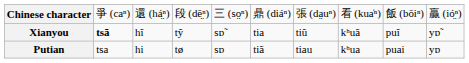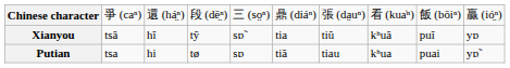 <table class="wikitable">
 <tr>
 <th>Chinese character</th>
 <td>爭 (caⁿ)</td>
 <td>還 (há̤ⁿ)</td>
 <td>段 (dē̤ⁿ)</td>
 <td>三 (so̤ⁿ)</td>
 <td>鼎 (diáⁿ)</td>
 <td>張 (da̤uⁿ)</td>
 <td>看 (kua̍ⁿ)</td>
 <td>飯 (bōiⁿ)</td>
 <td>贏 (ió̤ⁿ)</td>
 </tr>
 <tr>
 <th>Xianyou</th>
-<td><strong>tsã</strong></td>
+<td>tsã</td>
 <td>hĩ</td>
 <td>tỹ</td>
 <td>sɒ̃</td>
 <td>tia</td>
 <td>tiũ</td>
 <td>kʰuã</td>
 <td>puĩ</td>
-<td>yɒ̃</td>
+<td>yɒ</td>
 </tr>
 <tr>
 <th>Putian</th>
 <td>tsa</td>
 <td>hi</td>
 <td>tø</td>
 <td>sɒ</td>
 <td>tiã</td>
 <td>tiau</td>
 <td>kʰua</td>
 <td>puai</td>
-<td>yɒ</td>
+<td>yɒ̃</td>
 </tr>
 </table>
